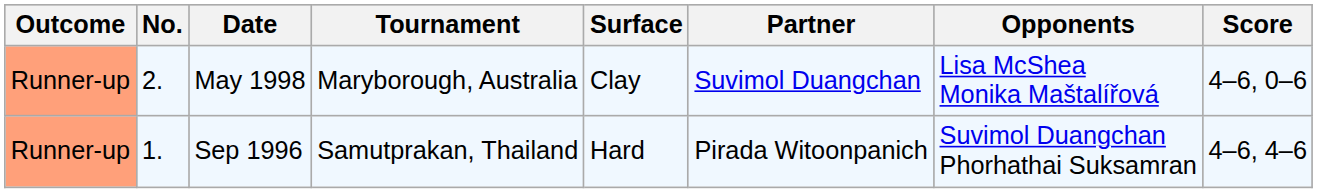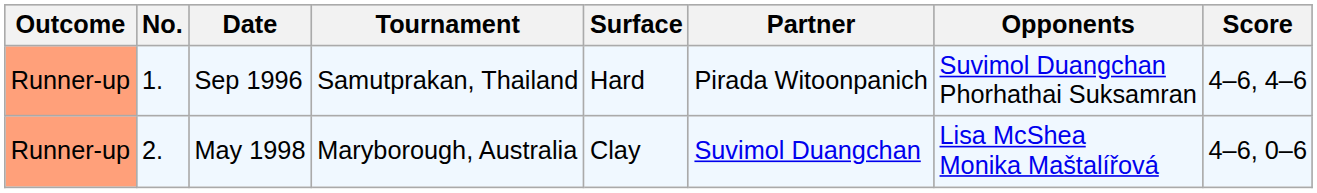 <table class="sortable wikitable" style=font-size:97%>
 <tr>
 <th>Outcome</th>
 <th>No.</th>
 <th>Date</th>
 <th>Tournament</th>
 <th>Surface</th>
 <th>Partner</th>
 <th>Opponents</th>
 <th>Score</th>
 </tr>
 <tr style="background:#f0f8ff;">
 <td style="background:#ffa07a;">Runner-up</td>
+<td>1.</td>
+<td>Sep 1996</td>
+<td>Samutprakan, Thailand</td>
+<td>Hard</td>
+<td> Pirada Witoonpanich</td>
+<td> <a href='#'>Suvimol Duangchan</a> <br>  Phorhathai Suksamran</td>
+<td>4–6, 4–6</td>
+</tr>
+<tr style="background:#f0f8ff;">
+<td style="background:#ffa07a;">Runner-up</td>
 <td>2.</td>
 <td>May 1998</td>
 <td>Maryborough, Australia</td>
 <td>Clay</td>
 <td> <a href='#'>Suvimol Duangchan</a></td>
 <td> <a href='#'>Lisa McShea</a> <br>  <a href='#'>Monika Maštalířová</a></td>
 <td>4–6, 0–6</td>
 </tr>
-<tr style="background:#f0f8ff;">
-<td style="background:#ffa07a;">Runner-up</td>
-<td>1.</td>
-<td>Sep 1996</td>
-<td>Samutprakan, Thailand</td>
-<td>Hard</td>
-<td> Pirada Witoonpanich</td>
-<td> <a href='#'>Suvimol Duangchan</a> <br>  Phorhathai Suksamran</td>
-<td>4–6, 4–6</td>
-</tr>
 </table>
